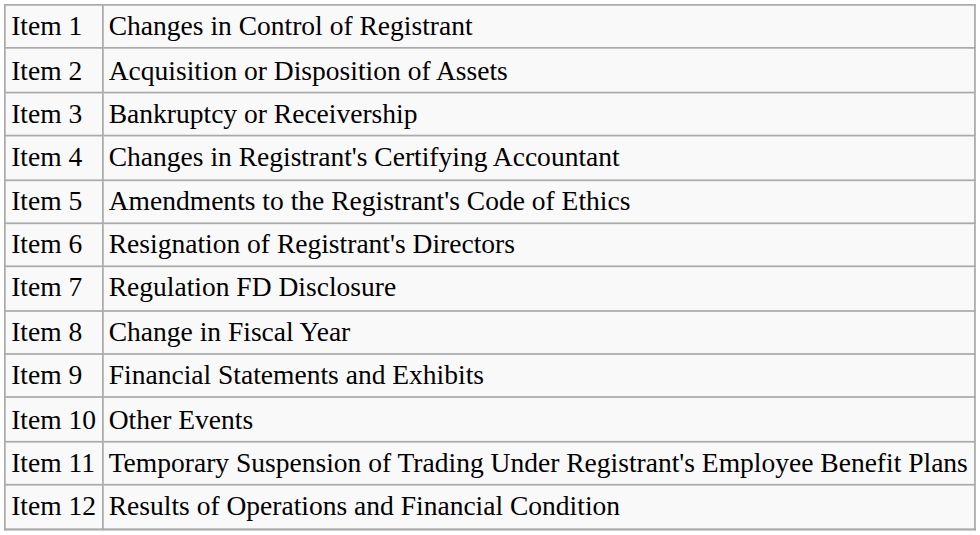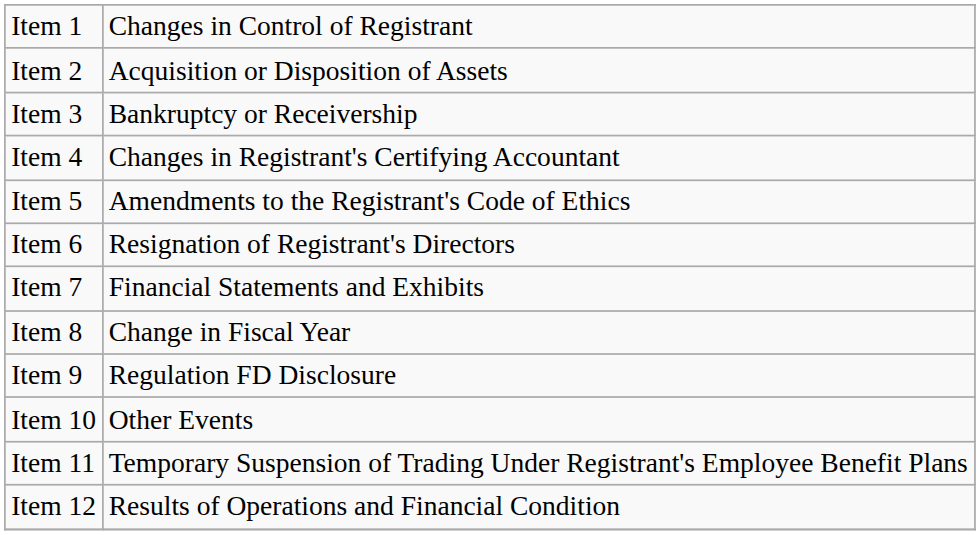 <table class="wikitable">
 <tr>
 <td>Item 1</td>
 <td>Changes in Control of Registrant</td>
 </tr>
 <tr>
 <td>Item 2</td>
 <td>Acquisition or Disposition of Assets</td>
 </tr>
 <tr>
 <td>Item 3</td>
 <td>Bankruptcy or Receivership</td>
 </tr>
 <tr>
 <td>Item 4</td>
 <td>Changes in Registrant's Certifying Accountant</td>
 </tr>
 <tr>
 <td>Item 5</td>
 <td>Amendments to the Registrant's Code of Ethics</td>
 </tr>
 <tr>
 <td>Item 6</td>
 <td>Resignation of Registrant's Directors</td>
 </tr>
 <tr>
 <td>Item 7</td>
-<td>Regulation FD Disclosure</td>
+<td>Financial Statements and Exhibits</td>
 </tr>
 <tr>
 <td>Item 8</td>
 <td>Change in Fiscal Year</td>
 </tr>
 <tr>
 <td>Item 9</td>
-<td>Financial Statements and Exhibits</td>
+<td>Regulation FD Disclosure</td>
 </tr>
 <tr>
 <td>Item 10</td>
 <td>Other Events</td>
 </tr>
 <tr>
 <td>Item 11</td>
 <td>Temporary Suspension of Trading Under Registrant's Employee Benefit Plans</td>
 </tr>
 <tr>
 <td>Item 12</td>
 <td>Results of Operations and Financial Condition</td>
 </tr>
 <tr>
 </tr>
 </table>
